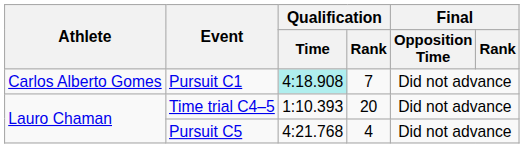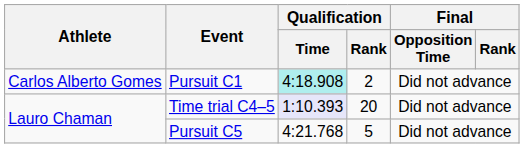 <table class=wikitable style="font-size:90%">
 <tr>
 <th rowspan="2">Athlete</th>
 <th rowspan="2">Event</th>
 <th colspan="2">Qualification</th>
 <th colspan="2">Final</th>
 </tr>
 <tr style="font-size:95%">
 <th>Time</th>
 <th>Rank</th>
 <th>Opposition<br>Time</th>
 <th>Rank</th>
 </tr>
 <tr align=center>
 <td align=left><a href='#'>Carlos Alberto Gomes</a></td>
 <td align=left><a href='#'>Pursuit C1</a></td>
 <td style="background: paleturquoise;">4:18.908</td>
-<td>7</td>
+<td>2</td>
 <td colspan=2>Did not advance</td>
 </tr>
 <tr align=center>
 <td align=left rowspan=2><a href='#'>Lauro Chaman</a></td>
 <td align=left><a href='#'>Time trial C4–5</a></td>
-<td>1:10.393</td>
+<td style="background: lavender;">1:10.393</td>
 <td>20</td>
 <td colspan=2>Did not advance</td>
 </tr>
 <tr align=center>
 <td align=left><a href='#'>Pursuit C5</a></td>
 <td>4:21.768</td>
-<td>4</td>
+<td>5</td>
 <td colspan=2>Did not advance</td>
 </tr>
 </table>
